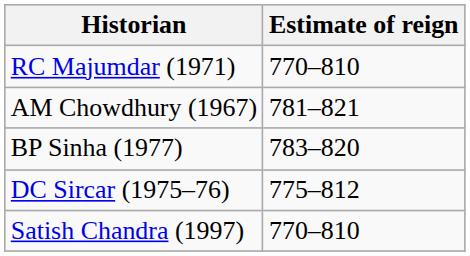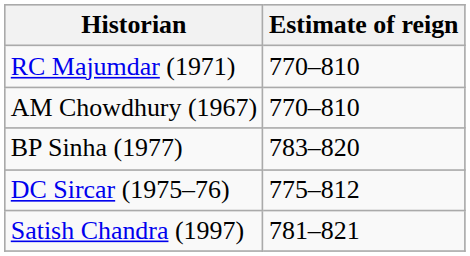 <table class="wikitable">
 <tr>
 <th>Historian</th>
 <th>Estimate of reign</th>
 </tr>
 <tr>
 <td><a href='#'>RC Majumdar</a> (1971)</td>
 <td>770–810</td>
 </tr>
 <tr>
 <td>AM Chowdhury (1967)</td>
-<td>781–821</td>
+<td>770–810</td>
 </tr>
 <tr>
 <td>BP Sinha (1977)</td>
 <td>783–820</td>
 </tr>
 <tr>
 <td><a href='#'>DC Sircar</a> (1975–76)</td>
 <td>775–812</td>
 </tr>
 <tr>
 <td><a href='#'>Satish Chandra</a> (1997)</td>
-<td>770–810</td>
+<td>781–821</td>
 </tr>
 </table>
